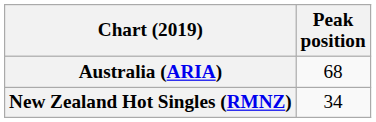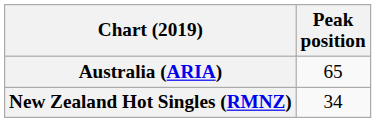 <table class="wikitable sortable plainrowheaders" style="text-align:center">
 <tr>
 <th scope="col">Chart (2019)</th>
 <th scope="col">Peak<br>position</th>
 </tr>
 <tr>
 <th scope="row">Australia (<a href='#'>ARIA</a>)</th>
-<td>68</td>
+<td>65</td>
 </tr>
 <tr>
 <th scope="row">New Zealand Hot Singles (<a href='#'>RMNZ</a>)</th>
 <td>34</td>
 </tr>
 </table>
